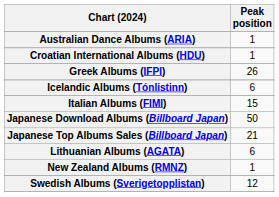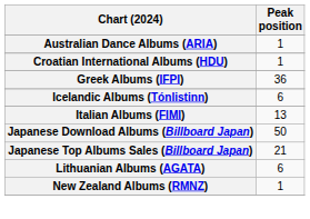 <table class="wikitable sortable plainrowheaders" style="text-align:center">
 <tr>
 <th scope="col">Chart (2024)</th>
 <th scope="col">Peak<br>position</th>
 </tr>
 <tr>
 </tr>
 <tr>
 <th scope="row">Australian Dance Albums (<a href='#'>ARIA</a>)</th>
 <td>1</td>
 </tr>
 <tr>
 </tr>
 <tr>
 </tr>
 <tr>
 </tr>
 <tr>
 </tr>
 <tr>
 <th scope="row">Croatian International Albums (<a href='#'>HDU</a>)</th>
 <td>1</td>
 </tr>
 <tr>
 </tr>
 <tr>
 </tr>
 <tr>
 </tr>
 <tr>
 </tr>
 <tr>
 </tr>
 <tr>
 <th scope="row">Greek Albums (<a href='#'>IFPI</a>)</th>
-<td>26</td>
+<td>36</td>
 </tr>
 <tr>
 </tr>
 <tr>
 <th scope="row">Icelandic Albums (<a href='#'>Tónlistinn</a>)</th>
 <td>6</td>
 </tr>
 <tr>
 </tr>
 <tr>
 <th scope="row">Italian Albums (<a href='#'>FIMI</a>)</th>
-<td>15</td>
+<td>13</td>
 </tr>
 <tr>
 <th scope="row">Japanese Download Albums (<em><a href='#'>Billboard Japan</a></em>)</th>
 <td>50</td>
 </tr>
 <tr>
 <th scope="row">Japanese Top Albums Sales (<em><a href='#'>Billboard Japan</a></em>)</th>
 <td>21</td>
 </tr>
 <tr>
 <th scope="row">Lithuanian Albums (<a href='#'>AGATA</a>)</th>
 <td>6</td>
 </tr>
 <tr>
 <th scope="row">New Zealand Albums (<a href='#'>RMNZ</a>)</th>
 <td>1</td>
 </tr>
 <tr>
 </tr>
 <tr>
 </tr>
 <tr>
 </tr>
 <tr>
 </tr>
 <tr>
 </tr>
 <tr>
-<th scope="row">Swedish Albums (<a href='#'>Sverigetopplistan</a>)</th>
-<td>12</td>
-</tr>
-<tr>
 </tr>
 <tr>
 </tr>
 <tr>
 </tr>
 <tr>
 </tr>
 <tr>
 </tr>
 </table>
